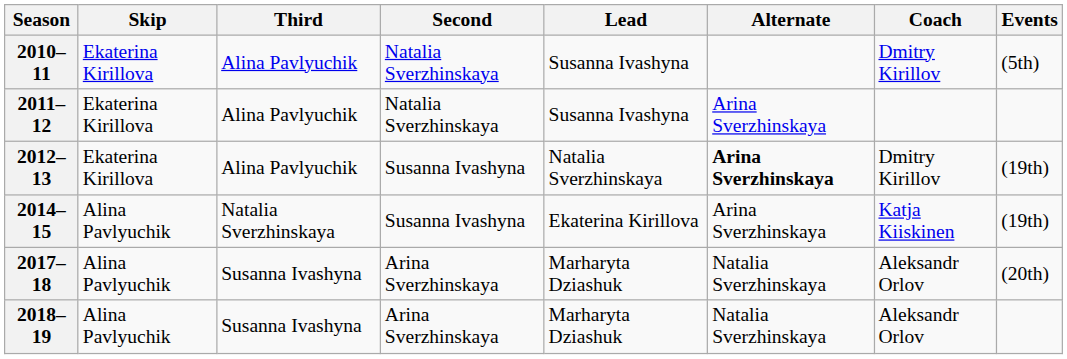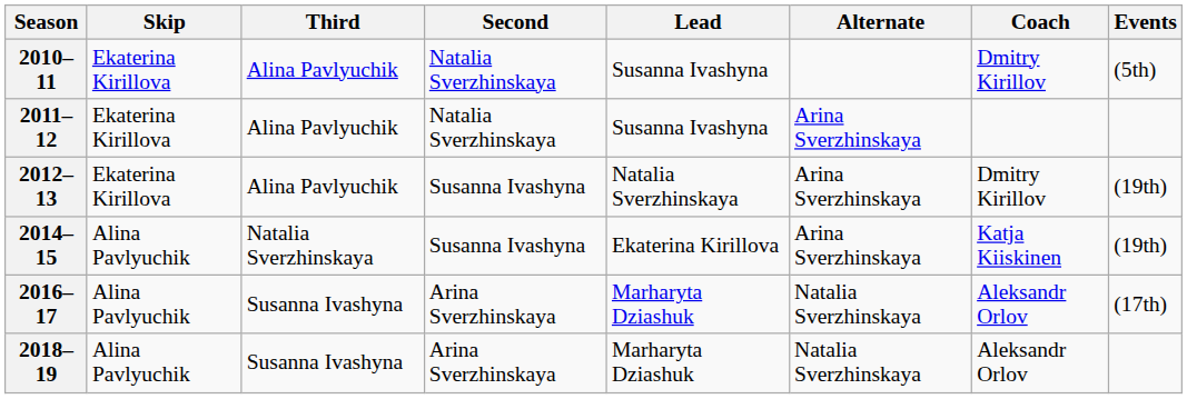 <table class="wikitable">
 <tr>
 <th scope="col">Season</th>
 <th scope="col">Skip</th>
 <th scope="col">Third</th>
 <th scope="col">Second</th>
 <th scope="col">Lead</th>
 <th scope="col">Alternate</th>
 <th scope="col">Coach</th>
 <th scope="col">Events</th>
 </tr>
 <tr>
 <th scope="row">2010–11</th>
 <td><a href='#'>Ekaterina Kirillova</a></td>
 <td><a href='#'>Alina Pavlyuchik</a></td>
 <td><a href='#'>Natalia Sverzhinskaya</a></td>
 <td>Susanna Ivashyna</td>
 <td></td>
 <td><a href='#'>Dmitry Kirillov</a></td>
 <td> (5th)</td>
 </tr>
 <tr>
 <th scope="row">2011–12</th>
 <td>Ekaterina Kirillova</td>
 <td>Alina Pavlyuchik</td>
 <td>Natalia Sverzhinskaya</td>
 <td>Susanna Ivashyna</td>
 <td><a href='#'>Arina Sverzhinskaya</a></td>
 <td></td>
 <td> </td>
 </tr>
 <tr>
 <th scope="row">2012–13</th>
 <td>Ekaterina Kirillova</td>
 <td>Alina Pavlyuchik</td>
 <td>Susanna Ivashyna</td>
 <td>Natalia Sverzhinskaya</td>
-<td><strong>Arina Sverzhinskaya</strong></td>
+<td>Arina Sverzhinskaya</td>
 <td>Dmitry Kirillov</td>
 <td> (19th)</td>
 </tr>
 <tr>
 <th scope="row">2014–15</th>
 <td>Alina Pavlyuchik</td>
 <td>Natalia Sverzhinskaya</td>
 <td>Susanna Ivashyna</td>
 <td>Ekaterina Kirillova</td>
 <td>Arina Sverzhinskaya</td>
 <td><a href='#'>Katja Kiiskinen</a></td>
 <td> (19th)</td>
 </tr>
 <tr>
-<th scope="row">2017–18</th>
+<th scope="row">2016–17</th>
 <td>Alina Pavlyuchik</td>
 <td>Susanna Ivashyna</td>
 <td>Arina Sverzhinskaya</td>
-<td>Marharyta Dziashuk</td>
+<td><a href='#'>Marharyta Dziashuk</a></td>
 <td>Natalia Sverzhinskaya</td>
-<td>Aleksandr Orlov</td>
-<td> (20th)</td>
+<td><a href='#'>Aleksandr Orlov</a></td>
+<td> (17th)</td>
 </tr>
 <tr>
 <th scope="row">2018–19</th>
 <td>Alina Pavlyuchik</td>
 <td>Susanna Ivashyna</td>
 <td>Arina Sverzhinskaya</td>
 <td>Marharyta Dziashuk</td>
 <td>Natalia Sverzhinskaya</td>
 <td>Aleksandr Orlov</td>
 <td> </td>
 </tr>
 </table>
